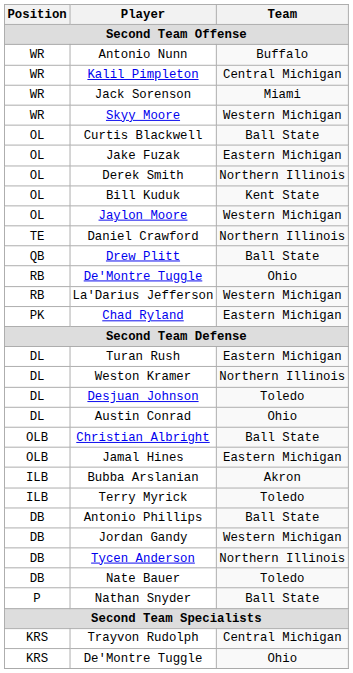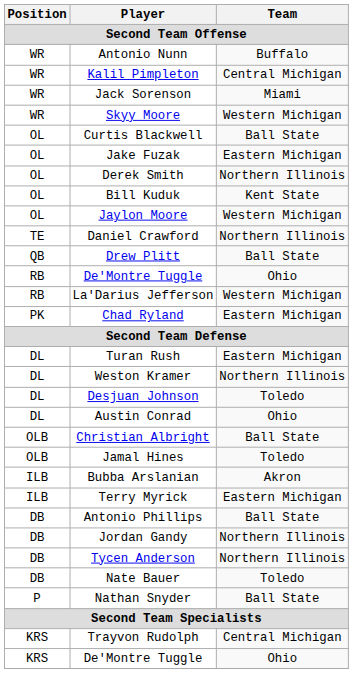 <table class="wikitable" border="0">
 <tr>
 <th>Position</th>
 <th>Player</th>
 <th>Team</th>
 </tr>
 <tr>
 <td colspan="3" style="text-align:center; background:#ddd;"><strong>Second Team Offense</strong></td>
 </tr>
 <tr style="text-align:center;">
 <td style="background:white">WR</td>
 <td style="background:white">Antonio Nunn</td>
 <td style=>Buffalo</td>
 </tr>
 <tr style="text-align:center;">
 <td style="background:white">WR</td>
 <td style="background:white"><a href='#'>Kalil Pimpleton</a></td>
 <td style=>Central Michigan</td>
 </tr>
 <tr style="text-align:center;">
 <td style="background:white">WR</td>
 <td style="background:white">Jack Sorenson</td>
 <td style=>Miami</td>
 </tr>
 <tr style="text-align:center;">
 <td style="background:white">WR</td>
 <td style="background:white"><a href='#'>Skyy Moore</a></td>
 <td style=>Western Michigan</td>
 </tr>
 <tr style="text-align:center;">
 <td style="background:white">OL</td>
 <td style="background:white">Curtis Blackwell</td>
 <td style=>Ball State</td>
 </tr>
 <tr style="text-align:center;">
 <td style="background:white">OL</td>
 <td style="background:white">Jake Fuzak</td>
 <td style=>Eastern Michigan</td>
 </tr>
 <tr style="text-align:center;">
 <td style="background:white">OL</td>
 <td style="background:white">Derek Smith</td>
 <td style=>Northern Illinois</td>
 </tr>
 <tr style="text-align:center;">
 <td style="background:white">OL</td>
 <td style="background:white">Bill Kuduk</td>
 <td style=>Kent State</td>
 </tr>
 <tr style="text-align:center;">
 <td style="background:white">OL</td>
 <td style="background:white"><a href='#'>Jaylon Moore</a></td>
 <td style=>Western Michigan</td>
 </tr>
 <tr style="text-align:center;">
 <td style="background:white">TE</td>
 <td style="background:white">Daniel Crawford</td>
 <td style=>Northern Illinois</td>
 </tr>
 <tr style="text-align:center;">
 <td style="background:white">QB</td>
 <td style="background:white"><a href='#'>Drew Plitt</a></td>
 <td style=>Ball State</td>
 </tr>
 <tr style="text-align:center;">
 <td style="background:white">RB</td>
 <td style="background:white"><a href='#'>De'Montre Tuggle</a></td>
 <td style=>Ohio</td>
 </tr>
 <tr style="text-align:center;">
 <td style="background:white">RB</td>
 <td style="background:white">La'Darius Jefferson</td>
 <td style=>Western Michigan</td>
 </tr>
 <tr style="text-align:center;">
 <td style="background:white">PK</td>
 <td style="background:white"><a href='#'>Chad Ryland</a></td>
 <td style=>Eastern Michigan</td>
 </tr>
 <tr>
 <td colspan="3" style="text-align:center; background:#ddd;"><strong>Second Team Defense</strong></td>
 </tr>
 <tr style="text-align:center;">
 <td style="background:white">DL</td>
 <td style="background:white">Turan Rush</td>
 <td style=>Eastern Michigan</td>
 </tr>
 <tr style="text-align:center;">
 <td style="background:white">DL</td>
 <td style="background:white">Weston Kramer</td>
 <td style=>Northern Illinois</td>
 </tr>
 <tr style="text-align:center;">
 <td style="background:white">DL</td>
 <td style="background:white"><a href='#'>Desjuan Johnson</a></td>
 <td style=>Toledo</td>
 </tr>
 <tr style="text-align:center;">
 <td style="background:white">DL</td>
 <td style="background:white">Austin Conrad</td>
 <td style=>Ohio</td>
 </tr>
 <tr style="text-align:center;">
 <td style="background:white">OLB</td>
 <td style="background:white"><a href='#'>Christian Albright</a></td>
 <td style=>Ball State</td>
 </tr>
 <tr style="text-align:center;">
 <td style="background:white">OLB</td>
 <td style="background:white">Jamal Hines</td>
-<td style=>Eastern Michigan</td>
+<td style=>Toledo</td>
 </tr>
 <tr style="text-align:center;">
 <td style="background:white">ILB</td>
 <td style="background:white">Bubba Arslanian</td>
 <td style=>Akron</td>
 </tr>
 <tr style="text-align:center;">
 <td style="background:white">ILB</td>
 <td style="background:white">Terry Myrick</td>
-<td style=>Toledo</td>
+<td style=>Eastern Michigan</td>
 </tr>
 <tr style="text-align:center;">
 <td style="background:white">DB</td>
 <td style="background:white">Antonio Phillips</td>
 <td style=>Ball State</td>
 </tr>
 <tr style="text-align:center;">
 <td style="background:white">DB</td>
 <td style="background:white">Jordan Gandy</td>
-<td style=>Western Michigan</td>
+<td style=>Northern Illinois</td>
 </tr>
 <tr style="text-align:center;">
 <td style="background:white">DB</td>
 <td style="background:white"><a href='#'>Tycen Anderson</a></td>
 <td style=>Northern Illinois</td>
 </tr>
 <tr style="text-align:center;">
 <td style="background:white">DB</td>
 <td style="background:white">Nate Bauer</td>
 <td style=>Toledo</td>
 </tr>
 <tr style="text-align:center;">
 <td style="background:white">P</td>
 <td style="background:white">Nathan Snyder</td>
 <td style=>Ball State</td>
 </tr>
 <tr>
 <td colspan="3" style="text-align:center; background:#ddd;"><strong>Second Team Specialists</strong></td>
 </tr>
 <tr style="text-align:center;">
 <td style="background:white">KRS</td>
 <td style="background:white">Trayvon Rudolph</td>
 <td style=>Central Michigan</td>
 </tr>
 <tr style="text-align:center;">
 <td style="background:white">KRS</td>
 <td style="background:white">De'Montre Tuggle</td>
 <td style=>Ohio</td>
 </tr>
 <tr style="text-align:center;">
 </tr>
 </table>
